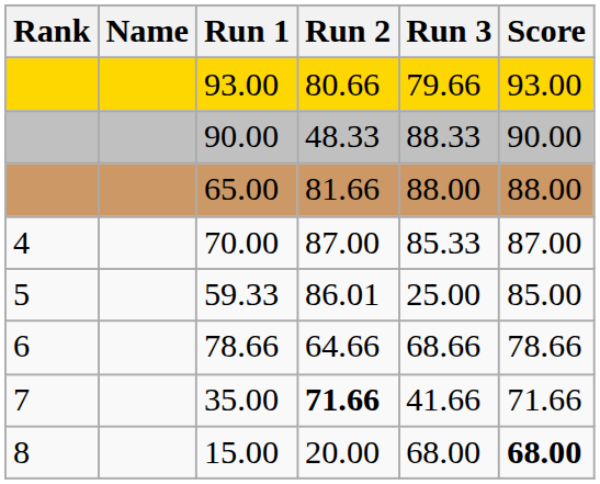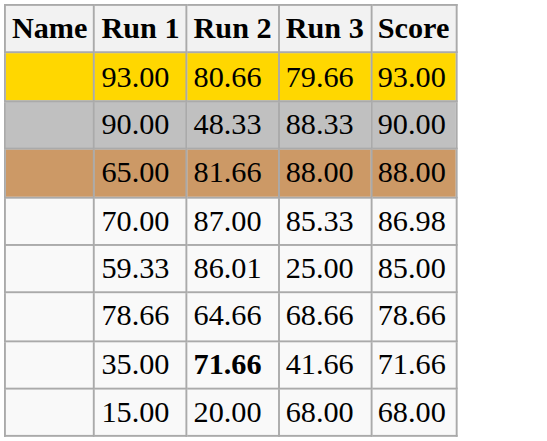 <table class="wikitable">
 <tr>
-<th>Rank</th>
 <th>Name</th>
 <th>Run 1</th>
 <th>Run 2</th>
 <th>Run 3</th>
 <th>Score</th>
 </tr>
 <tr style="background:gold;">
 <td></td>
-<td></td>
 <td>93.00</td>
 <td>80.66</td>
 <td>79.66</td>
 <td>93.00</td>
 </tr>
 <tr style="background:silver;">
-<td></td>
 <td></td>
 <td>90.00</td>
 <td>48.33</td>
 <td>88.33</td>
 <td>90.00</td>
 </tr>
 <tr style="background:#CC9966;">
 <td></td>
-<td></td>
 <td>65.00</td>
 <td>81.66</td>
 <td>88.00</td>
 <td>88.00</td>
 </tr>
 <tr>
-<td>4</td>
 <td></td>
 <td>70.00</td>
 <td>87.00</td>
 <td>85.33</td>
-<td>87.00</td>
+<td>86.98</td>
 </tr>
 <tr>
-<td>5</td>
 <td></td>
 <td>59.33</td>
 <td>86.01</td>
 <td>25.00</td>
 <td>85.00</td>
 </tr>
 <tr>
-<td>6</td>
 <td></td>
 <td>78.66</td>
 <td>64.66</td>
 <td>68.66</td>
 <td>78.66</td>
 </tr>
 <tr>
-<td>7</td>
 <td></td>
 <td>35.00</td>
 <td><strong>71.66</strong></td>
 <td>41.66</td>
 <td>71.66</td>
 </tr>
 <tr>
-<td>8</td>
 <td></td>
 <td>15.00</td>
 <td>20.00</td>
 <td>68.00</td>
-<td><strong>68.00</strong></td>
+<td>68.00</td>
 </tr>
 </table>
